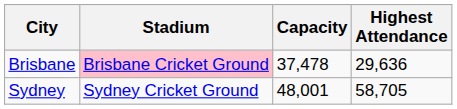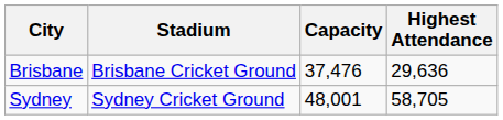 <table class = "wikitable">
 <tr>
 <th>City</th>
 <th>Stadium</th>
 <th>Capacity</th>
 <th>Highest<br>Attendance</th>
 </tr>
 <tr>
 <td><a href='#'>Brisbane</a></td>
-<td style="background: pink;"><a href='#'>Brisbane Cricket Ground</a></td>
-<td>37,478</td>
+<td><a href='#'>Brisbane Cricket Ground</a></td>
+<td>37,476</td>
 <td>29,636</td>
 </tr>
 <tr>
 <td><a href='#'>Sydney</a></td>
 <td><a href='#'>Sydney Cricket Ground</a></td>
 <td>48,001</td>
 <td>58,705</td>
 </tr>
 </table>
